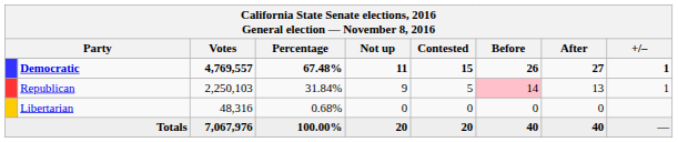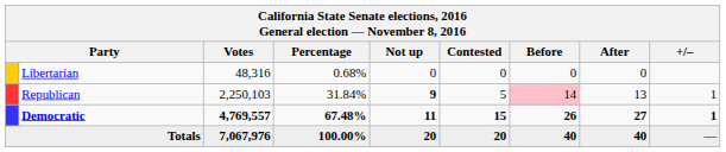 <table class="wikitable" style="font-size:95%;">
 <tr>
 <th colspan="9">California State Senate elections, 2016<br>General election — November 8, 2016</th>
 </tr>
 <tr>
 <th colspan=2 style="width: 15em">Party</th>
 <th style="width: 5em">Votes</th>
 <th style="width: 7em">Percentage</th>
 <th style="width: 5em">Not up</th>
 <th style="width: 5em">Contested</th>
 <th style="width: 5em">Before</th>
 <th style="width: 5em">After</th>
 <th style="width: 5em">+/–</th>
 </tr>
 <tr>
+<th style="background-color:#FC0; width: 3px"></th>
+<td style="width: 130px"><a href='#'>Libertarian</a></td>
+<td align="right">48,316</td>
+<td align="right">0.68%</td>
+<td align="right">0</td>
+<td align="right">0</td>
+<td align="right">0</td>
+<td align="right">0</td>
+<td align="right"></td>
+</tr>
+<tr>
+<th style="background-color:#F33; width: 3px"></th>
+<td style="width: 130px"><a href='#'>Republican</a></td>
+<td align="right">2,250,103</td>
+<td align="right">31.84%</td>
+<td align="right"><strong>9</strong></td>
+<td align="right">5</td>
+<td align="right" style="background: pink;">14</td>
+<td align="right">13</td>
+<td align="right"> 1</td>
+</tr>
+<tr>
 <th style="background-color:#33F; width: 3px"></th>
 <td style="width: 130px"><strong><a href='#'>Democratic</a></strong></td>
 <td align="right"><strong>4,769,557</strong></td>
 <td align="right"><strong>67.48%</strong></td>
 <td align="right"><strong>11</strong></td>
 <td align="right"><strong>15</strong></td>
 <td align="right"><strong>26</strong></td>
 <td align="right"><strong>27</strong></td>
 <td align="right"><strong> 1</strong></td>
-</tr>
-<tr>
-<th style="background-color:#F33; width: 3px"></th>
-<td style="width: 130px"><a href='#'>Republican</a></td>
-<td align="right">2,250,103</td>
-<td align="right">31.84%</td>
-<td align="right">9</td>
-<td align="right">5</td>
-<td align="right" style="background: pink;">14</td>
-<td align="right">13</td>
-<td align="right"> 1</td>
-</tr>
-<tr>
-<th style="background-color:#FC0; width: 3px"></th>
-<td style="width: 130px"><a href='#'>Libertarian</a></td>
-<td align="right">48,316</td>
-<td align="right">0.68%</td>
-<td align="right">0</td>
-<td align="right">0</td>
-<td align="right">0</td>
-<td align="right">0</td>
-<td align="right"></td>
 </tr>
 <tr bgcolor="#EEEEEE">
 <td colspan="2" align="right"><strong>Totals</strong></td>
 <td align="right"><strong>7,067,976</strong></td>
 <td align="right"><strong>100.00%</strong></td>
 <td align="right"><strong>20</strong></td>
 <td align="right"><strong>20</strong></td>
 <td align="right"><strong>40</strong></td>
 <td align="right"><strong>40</strong></td>
 <td align="right"><strong>—</strong></td>
 </tr>
 </table>
